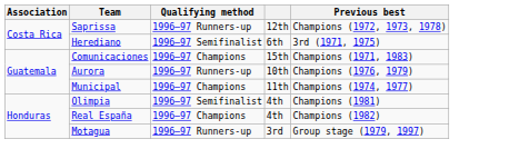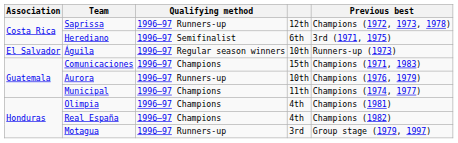 <table class="wikitable">
 <tr>
 <th>Association</th>
 <th>Team</th>
 <th>Qualifying method</th>
 <th></th>
 <th>Previous best</th>
 </tr>
 <tr>
 <td rowspan=2> <a href='#'>Costa Rica</a></td>
 <td><a href='#'>Saprissa</a></td>
 <td><a href='#'>1996–97</a> Runners-up</td>
 <td>12th</td>
 <td>Champions (<a href='#'>1972</a>, <a href='#'>1973</a>, <a href='#'>1978</a>)</td>
 </tr>
 <tr>
 <td><a href='#'>Herediano</a></td>
 <td><a href='#'>1996–97</a> Semifinalist</td>
 <td>6th</td>
 <td>3rd (<a href='#'>1971</a>, <a href='#'>1975</a>)</td>
+</tr>
+<tr>
+<td> <a href='#'>El Salvador</a></td>
+<td><a href='#'>Águila</a></td>
+<td><a href='#'>1996–97</a> Regular season winners</td>
+<td>10th</td>
+<td>Runners-up (<a href='#'>1973</a>)</td>
 </tr>
 <tr>
 <td rowspan=3> <a href='#'>Guatemala</a></td>
 <td><a href='#'>Comunicaciones</a></td>
 <td><a href='#'>1996–97</a> Champions</td>
 <td>15th</td>
 <td>Champions (<a href='#'>1971</a>, <a href='#'>1983</a>)</td>
 </tr>
 <tr>
 <td><a href='#'>Aurora</a></td>
 <td><a href='#'>1996–97</a> Runners-up</td>
 <td>10th</td>
 <td>Champions (<a href='#'>1976</a>, <a href='#'>1979</a>)</td>
 </tr>
 <tr>
 <td><a href='#'>Municipal</a></td>
 <td><a href='#'>1996–97</a> Champions</td>
 <td>11th</td>
 <td>Champions (<a href='#'>1974</a>, <a href='#'>1977</a>)</td>
 </tr>
 <tr>
 <td rowspan=3> <a href='#'>Honduras</a></td>
 <td><a href='#'>Olimpia</a></td>
-<td><a href='#'>1996–97</a> Semifinalist</td>
+<td><a href='#'>1996–97</a> Champions</td>
 <td>4th</td>
 <td>Champions (<a href='#'>1981</a>)</td>
 </tr>
 <tr>
 <td><a href='#'>Real España</a></td>
 <td><a href='#'>1996–97</a> Champions</td>
 <td>4th</td>
 <td>Champions (<a href='#'>1982</a>)</td>
 </tr>
 <tr>
 <td><a href='#'>Motagua</a></td>
 <td><a href='#'>1996–97</a> Runners-up</td>
 <td>3rd</td>
 <td>Group stage (<a href='#'>1979</a>, <a href='#'>1997</a>)</td>
 </tr>
 </table>
